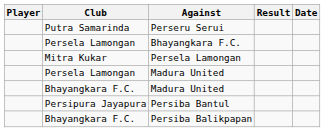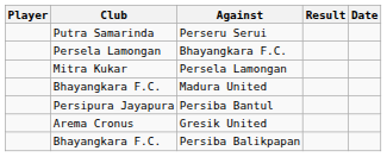 <table class="wikitable sortable">
 <tr>
 <th>Player</th>
 <th>Club</th>
 <th>Against</th>
 <th style="text-align:center;">Result</th>
 <th>Date</th>
 </tr>
 <tr>
 <td> </td>
 <td>Putra Samarinda</td>
 <td>Perseru Serui</td>
 <td align="center"></td>
 <td></td>
 </tr>
 <tr>
 <td> </td>
 <td>Persela Lamongan</td>
 <td>Bhayangkara F.C.</td>
 <td align="center"></td>
 <td></td>
 </tr>
 <tr>
 <td> </td>
 <td>Mitra Kukar</td>
 <td>Persela Lamongan</td>
 <td align="center"></td>
 <td></td>
 </tr>
 <tr>
 <td> </td>
-<td>Persela Lamongan</td>
-<td>Madura United</td>
-<td align="center"></td>
-<td></td>
-</tr>
-<tr>
-<td> </td>
 <td>Bhayangkara F.C.</td>
 <td>Madura United</td>
 <td align="center"></td>
 <td></td>
 </tr>
 <tr>
 <td> </td>
 <td>Persipura Jayapura</td>
 <td>Persiba Bantul</td>
 <td align="center"></td>
 <td></td>
 </tr>
 <tr>
 <td> </td>
+<td>Arema Cronus</td>
+<td>Gresik United</td>
+<td align="center"></td>
+<td></td>
+</tr>
+<tr>
+<td> </td>
 <td>Bhayangkara F.C.</td>
 <td>Persiba Balikpapan</td>
 <td align="center"></td>
 <td></td>
 </tr>
 </table>
